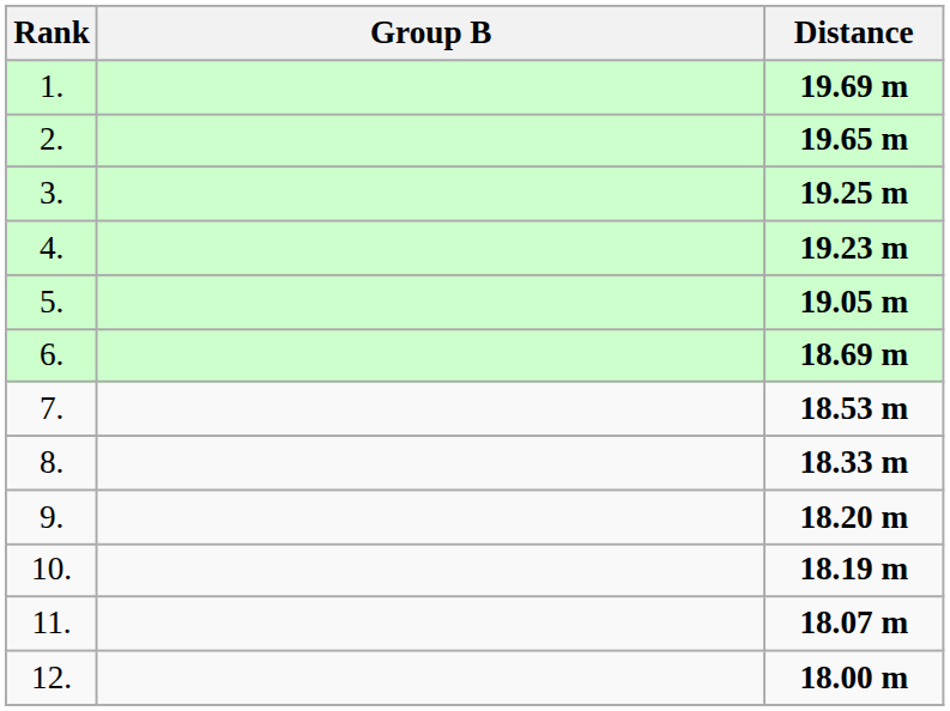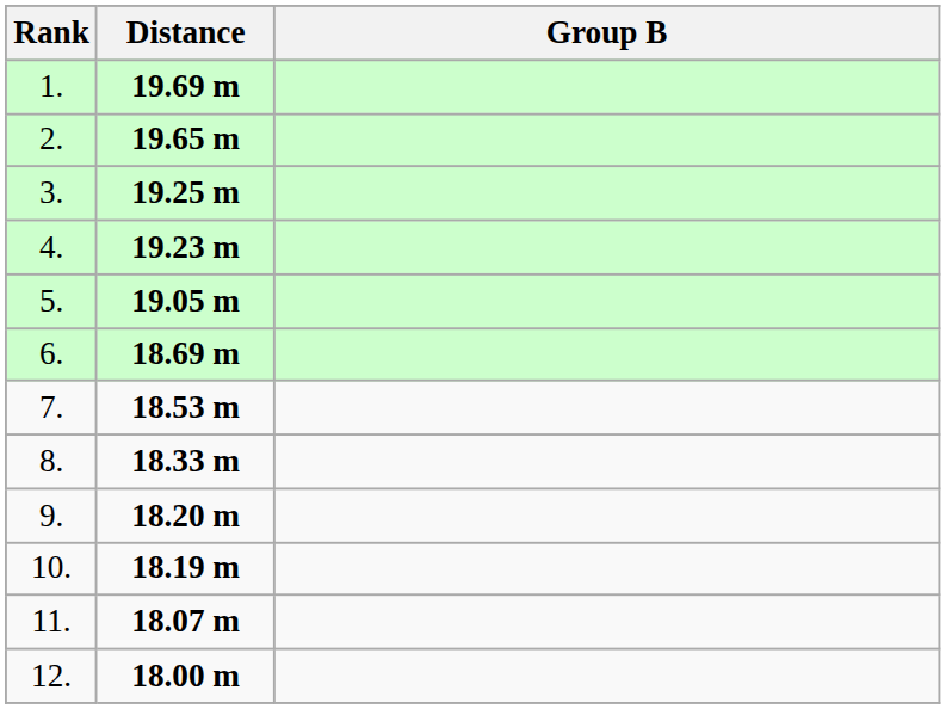 <table class="wikitable" style="border-collapse: collapse; font-size: 90%;">
 <tr>
 <th>Rank</th>
+<th style="width: 5em">Distance</th>
 <th style="width: 20em">Group B</th>
-<th style="width: 5em">Distance</th>
 </tr>
 <tr style="background:#ccffcc;">
 <td align="center">1.</td>
+<td align="center"><strong>19.69 m</strong></td>
 <td></td>
-<td align="center"><strong>19.69 m</strong></td>
 </tr>
 <tr style="background:#ccffcc;">
 <td align="center">2.</td>
+<td align="center"><strong>19.65 m</strong></td>
 <td></td>
-<td align="center"><strong>19.65 m</strong></td>
 </tr>
 <tr style="background:#ccffcc;">
 <td align="center">3.</td>
+<td align="center"><strong>19.25 m</strong></td>
 <td></td>
-<td align="center"><strong>19.25 m</strong></td>
 </tr>
 <tr style="background:#ccffcc;">
 <td align="center">4.</td>
+<td align="center"><strong>19.23 m</strong></td>
 <td></td>
-<td align="center"><strong>19.23 m</strong></td>
 </tr>
 <tr style="background:#ccffcc;">
 <td align="center">5.</td>
+<td align="center"><strong>19.05 m</strong></td>
 <td></td>
-<td align="center"><strong>19.05 m</strong></td>
 </tr>
 <tr style="background:#ccffcc;">
 <td align="center">6.</td>
+<td align="center"><strong>18.69 m</strong></td>
 <td></td>
-<td align="center"><strong>18.69 m</strong></td>
 </tr>
 <tr>
 <td align="center">7.</td>
+<td align="center"><strong>18.53 m</strong></td>
 <td></td>
-<td align="center"><strong>18.53 m</strong></td>
 </tr>
 <tr>
 <td align="center">8.</td>
+<td align="center"><strong>18.33 m</strong></td>
 <td></td>
-<td align="center"><strong>18.33 m</strong></td>
 </tr>
 <tr>
 <td align="center">9.</td>
+<td align="center"><strong>18.20 m</strong></td>
 <td></td>
-<td align="center"><strong>18.20 m</strong></td>
 </tr>
 <tr>
 <td align="center">10.</td>
+<td align="center"><strong>18.19 m</strong></td>
 <td></td>
-<td align="center"><strong>18.19 m</strong></td>
 </tr>
 <tr>
 <td align="center">11.</td>
+<td align="center"><strong>18.07 m</strong></td>
 <td></td>
-<td align="center"><strong>18.07 m</strong></td>
 </tr>
 <tr>
 <td align="center">12.</td>
+<td align="center"><strong>18.00 m</strong></td>
 <td></td>
-<td align="center"><strong>18.00 m</strong></td>
 </tr>
 </table>
